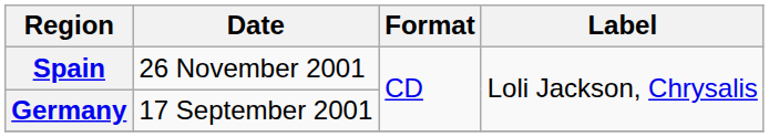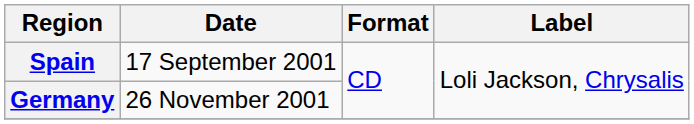 <table class="wikitable plainrowheaders">
 <tr>
 <th scope="col">Region</th>
 <th scope="col">Date</th>
 <th scope="col">Format</th>
 <th scope="col">Label</th>
 </tr>
 <tr>
 <th scope="row"><a href='#'>Spain</a></th>
-<td rowspan="1">26 November 2001</td>
+<td rowspan="1">17 September 2001</td>
 <td rowspan="2"><a href='#'>CD</a></td>
 <td rowspan="2">Loli Jackson, <a href='#'>Chrysalis</a></td>
 </tr>
 <tr>
 <th scope="row"><a href='#'>Germany</a></th>
-<td rowspan="1">17 September 2001</td>
+<td rowspan="1">26 November 2001</td>
 </tr>
 <tr>
 </tr>
 </table>
